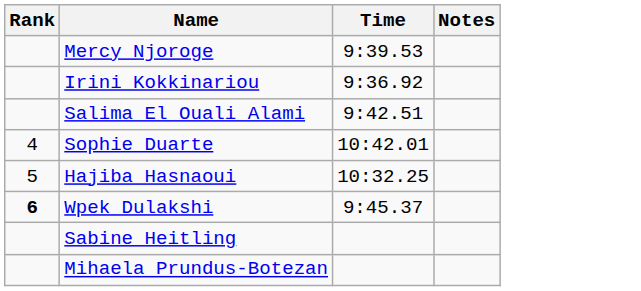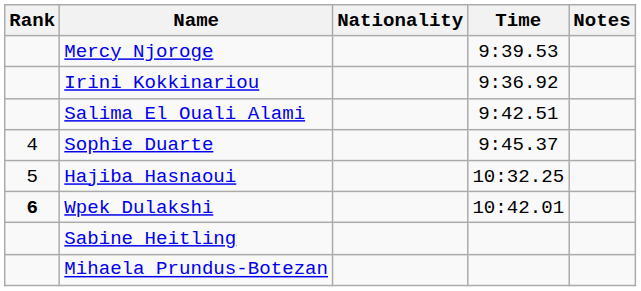 <table class="wikitable sortable" style="text-align:center">
 <tr>
 <th>Rank</th>
 <th>Name</th>
+<th>Nationality</th>
 <th>Time</th>
 <th>Notes</th>
 </tr>
 <tr>
 <td></td>
 <td align=left><a href='#'>Mercy Njoroge</a></td>
+<td align=left></td>
 <td>9:39.53</td>
 <td></td>
 </tr>
 <tr>
 <td></td>
 <td align=left><a href='#'>Irini Kokkinariou</a></td>
+<td align=left></td>
 <td>9:36.92</td>
 <td></td>
 </tr>
 <tr>
 <td></td>
 <td align=left><a href='#'>Salima El Ouali Alami</a></td>
+<td align=left></td>
 <td>9:42.51</td>
 <td></td>
 </tr>
 <tr>
 <td>4</td>
 <td align=left><a href='#'>Sophie Duarte</a></td>
-<td>10:42.01</td>
+<td align=left></td>
+<td>9:45.37</td>
 <td></td>
 </tr>
 <tr>
 <td>5</td>
 <td align=left><a href='#'>Hajiba Hasnaoui</a></td>
+<td align=left></td>
 <td>10:32.25</td>
 <td></td>
 </tr>
 <tr>
 <td><strong>6</strong></td>
 <td align=left><a href='#'>Wpek Dulakshi</a></td>
-<td>9:45.37</td>
+<td align=left></td>
+<td>10:42.01</td>
 <td></td>
 </tr>
 <tr>
 <td></td>
 <td align=left><a href='#'>Sabine Heitling</a></td>
+<td align=left></td>
 <td></td>
 <td></td>
 </tr>
 <tr>
 <td></td>
 <td align=left><a href='#'>Mihaela Prundus-Botezan</a></td>
+<td align=left></td>
 <td></td>
 <td></td>
 </tr>
 </table>
